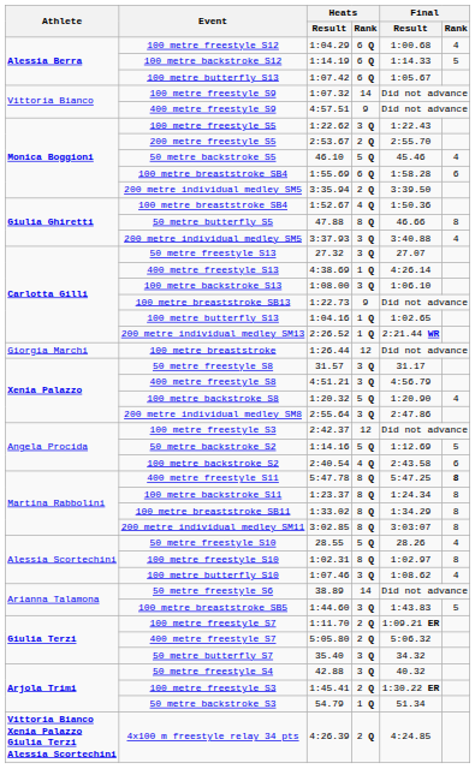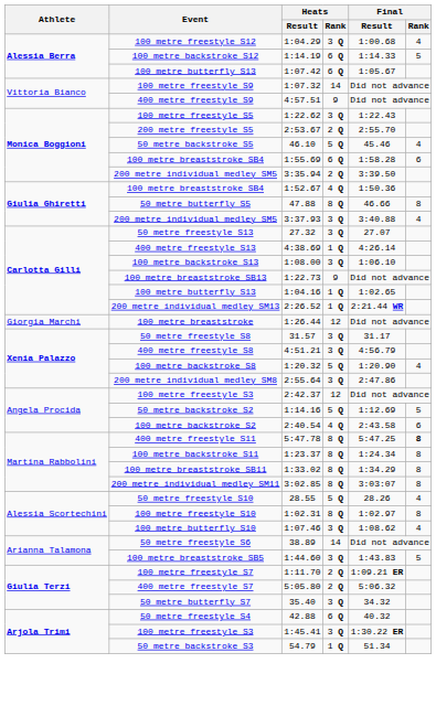 <table class=wikitable style="font-size:90%">
 <tr>
 <th rowspan="2">Athlete</th>
 <th rowspan="2">Event</th>
 <th colspan="2">Heats</th>
 <th colspan="2">Final</th>
 </tr>
 <tr>
 <th>Result</th>
 <th>Rank</th>
 <th>Result</th>
 <th>Rank</th>
 </tr>
 <tr align="center">
 <td align=left rowspan="3"><strong><a href='#'>Alessia Berra</a></strong></td>
 <td><a href='#'>100 metre freestyle S12</a></td>
 <td>1:04.29</td>
-<td>6 <strong>Q</strong></td>
+<td>3 <strong>Q</strong></td>
 <td>1:00.68</td>
 <td>4</td>
 </tr>
 <tr align="center">
 <td><a href='#'>100 metre backstroke S12</a></td>
 <td>1:14.19</td>
 <td>6 <strong>Q</strong></td>
 <td>1:14.33</td>
 <td>5</td>
 </tr>
 <tr align=center>
 <td><a href='#'>100 metre butterfly S13</a></td>
 <td>1:07.42</td>
 <td>6 <strong>Q</strong></td>
 <td>1:05.67</td>
 <td></td>
 </tr>
 <tr align="center">
 <td rowspan="2" align="left"><a href='#'>Vittoria Bianco</a></td>
 <td><a href='#'>100 metre freestyle S9</a></td>
 <td>1:07.32</td>
 <td>14</td>
 <td colspan="2">Did not advance</td>
 </tr>
 <tr align="center">
 <td><a href='#'>400 metre freestyle S9</a></td>
 <td>4:57.51</td>
 <td>9</td>
 <td colspan="2">Did not advance</td>
 </tr>
 <tr align="center">
 <td align=left rowspan="5"><strong><a href='#'>Monica Boggioni</a></strong></td>
 <td><a href='#'>100 metre freestyle S5</a></td>
 <td>1:22.62</td>
 <td>3 <strong>Q</strong></td>
 <td>1:22.43</td>
 <td></td>
 </tr>
 <tr align=center>
 <td><a href='#'>200 metre freestyle S5</a></td>
 <td>2:53.67</td>
 <td>2 <strong>Q</strong></td>
 <td>2:55.70</td>
 <td></td>
 </tr>
 <tr align="center">
 <td><a href='#'>50 metre backstroke S5</a></td>
 <td>46.10</td>
 <td>5 <strong>Q</strong></td>
 <td>45.46</td>
 <td>4</td>
 </tr>
 <tr align="center">
 <td><a href='#'>100 metre breaststroke SB4</a></td>
 <td>1:55.69</td>
 <td>6 <strong>Q</strong></td>
 <td>1:58.28</td>
 <td>6</td>
 </tr>
 <tr align=center>
 <td><a href='#'>200 metre individual medley SM5</a></td>
 <td>3:35.94</td>
 <td>2 <strong>Q</strong></td>
 <td>3:39.50</td>
 <td></td>
 </tr>
 <tr align=center>
 <td rowspan="3" align="left"><strong><a href='#'>Giulia Ghiretti</a></strong></td>
 <td><a href='#'>100 metre breaststroke SB4</a></td>
 <td>1:52.67</td>
 <td>4 <strong>Q</strong></td>
 <td>1:50.36</td>
 <td></td>
 </tr>
 <tr align=center>
 <td><a href='#'>50 metre butterfly S5</a></td>
 <td>47.88</td>
 <td>8 <strong>Q</strong></td>
 <td>46.66</td>
 <td>8</td>
 </tr>
 <tr align=center>
 <td><a href='#'>200 metre individual medley SM5</a></td>
 <td>3:37.93</td>
 <td>3 <strong>Q</strong></td>
 <td>3:40.88</td>
 <td>4</td>
 </tr>
 <tr align="center">
 <td align=left rowspan="6"><strong><a href='#'>Carlotta Gilli</a></strong></td>
 <td><a href='#'>50 metre freestyle S13</a></td>
 <td>27.32</td>
 <td>3 <strong>Q</strong></td>
 <td>27.07</td>
 <td></td>
 </tr>
 <tr align="center">
 <td><a href='#'>400 metre freestyle S13</a></td>
 <td>4:38.69</td>
 <td>1 <strong>Q</strong></td>
 <td>4:26.14</td>
 <td></td>
 </tr>
 <tr align="center">
 <td><a href='#'>100 metre backstroke S13</a></td>
 <td>1:08.00</td>
 <td>3 <strong>Q</strong></td>
 <td>1:06.10</td>
 <td></td>
 </tr>
 <tr align=center>
 <td><a href='#'>100 metre breaststroke SB13</a></td>
 <td>1:22.73</td>
 <td>9</td>
 <td colspan="2">Did not advance</td>
 </tr>
 <tr align=center>
 <td><a href='#'>100 metre butterfly S13</a></td>
 <td>1:04.16</td>
 <td>1 <strong>Q</strong></td>
 <td>1:02.65</td>
 <td></td>
 </tr>
 <tr align=center>
 <td><a href='#'>200 metre individual medley SM13</a></td>
 <td>2:26.52</td>
 <td>1 <strong>Q</strong></td>
 <td>2:21.44 <strong><a href='#'>WR</a></strong></td>
 <td></td>
 </tr>
 <tr align=center>
 <td align=left><a href='#'>Giorgia Marchi</a></td>
 <td><a href='#'>100 metre breaststroke</a></td>
 <td>1:26.44</td>
 <td>12</td>
 <td colspan="2">Did not advance</td>
 </tr>
 <tr align=center>
 <td align=left rowspan="4"><strong><a href='#'>Xenia Palazzo</a></strong></td>
 <td><a href='#'>50 metre freestyle S8</a></td>
 <td>31.57</td>
 <td>3 <strong>Q</strong></td>
 <td>31.17</td>
 <td></td>
 </tr>
 <tr align=center>
 <td><a href='#'>400 metre freestyle S8</a></td>
 <td>4:51.21</td>
 <td>3 <strong>Q</strong></td>
 <td>4:56.79</td>
 <td></td>
 </tr>
 <tr align=center>
 <td><a href='#'>100 metre backstroke S8</a></td>
 <td>1:20.32</td>
 <td>5 <strong>Q</strong></td>
 <td>1:20.90</td>
 <td>4</td>
 </tr>
 <tr align="center">
 <td><a href='#'>200 metre individual medley SM8</a></td>
 <td>2:55.64</td>
 <td>3 <strong>Q</strong></td>
 <td>2:47.86</td>
 <td></td>
 </tr>
 <tr align="center">
 <td align=left rowspan="3"><a href='#'>Angela Procida</a></td>
 <td><a href='#'>100 metre freestyle S3</a></td>
 <td>2:42.37</td>
 <td>12</td>
 <td colspan="2">Did not advance</td>
 </tr>
 <tr align=center>
 <td><a href='#'>50 metre backstroke S2</a></td>
 <td>1:14.16</td>
 <td>5 <strong>Q</strong></td>
 <td>1:12.69</td>
 <td>5</td>
 </tr>
 <tr align=center>
 <td><a href='#'>100 metre backstroke S2</a></td>
 <td>2:40.54</td>
 <td>4 <strong>Q</strong></td>
 <td>2:43.58</td>
 <td>6</td>
 </tr>
 <tr align="center">
 <td rowspan="4" align="left"><a href='#'>Martina Rabbolini</a></td>
 <td><a href='#'>400 metre freestyle S11</a></td>
 <td>5:47.78</td>
 <td>8 <strong>Q</strong></td>
 <td>5:47.25</td>
 <td><strong>8</strong></td>
 </tr>
 <tr align=center>
 <td><a href='#'>100 metre backstroke S11</a></td>
 <td>1:23.37</td>
 <td>8 <strong>Q</strong></td>
 <td>1:24.34</td>
 <td>8</td>
 </tr>
 <tr align=center>
 <td><a href='#'>100 metre breaststroke SB11</a></td>
 <td>1:33.02</td>
 <td>8 <strong>Q</strong></td>
 <td>1:34.29</td>
 <td>8</td>
 </tr>
 <tr align=center>
 <td><a href='#'>200 metre individual medley SM11</a></td>
 <td>3:02.85</td>
 <td>8 <strong>Q</strong></td>
 <td>3:03:07</td>
 <td>8</td>
 </tr>
 <tr align="center">
 <td rowspan="3" align="left"><a href='#'>Alessia Scortechini</a></td>
 <td><a href='#'>50 metre freestyle S10</a></td>
 <td>28.55</td>
 <td>5 <strong>Q</strong></td>
 <td>28.26</td>
 <td>4</td>
 </tr>
 <tr align=center>
 <td><a href='#'>100 metre freestyle S10</a></td>
 <td>1:02.31</td>
 <td>8 <strong>Q</strong></td>
 <td>1:02.97</td>
 <td>8</td>
 </tr>
 <tr align=center>
 <td><a href='#'>100 metre butterfly S10</a></td>
 <td>1:07.46</td>
 <td>3 <strong>Q</strong></td>
 <td>1:08.62</td>
 <td>4</td>
 </tr>
 <tr align="center">
 <td rowspan="2" align="left"><a href='#'>Arianna Talamona</a></td>
 <td><a href='#'>50 metre freestyle S6</a></td>
 <td>38.89</td>
 <td>14</td>
 <td colspan="2">Did not advance</td>
 </tr>
 <tr align=center>
 <td><a href='#'>100 metre breaststroke SB5</a></td>
 <td>1:44.60</td>
 <td>3 <strong>Q</strong></td>
 <td>1:43.83</td>
 <td>5</td>
 </tr>
 <tr align="center">
 <td rowspan="3" align="left"><strong><a href='#'>Giulia Terzi</a></strong></td>
 <td><a href='#'>100 metre freestyle S7</a></td>
 <td>1:11.70</td>
 <td>2 <strong>Q</strong></td>
 <td>1:09.21 <strong>ER</strong></td>
 <td></td>
 </tr>
 <tr align="center">
 <td><a href='#'>400 metre freestyle S7</a></td>
 <td>5:05.80</td>
 <td>2 <strong>Q</strong></td>
 <td>5:06.32</td>
 <td></td>
 </tr>
 <tr align=center>
 <td><a href='#'>50 metre butterfly S7</a></td>
 <td>35.40</td>
 <td>3 <strong>Q</strong></td>
 <td>34.32</td>
 <td></td>
 </tr>
 <tr align=center>
 <td align=left rowspan="3"><strong><a href='#'>Arjola Trimi</a></strong></td>
 <td><a href='#'>50 metre freestyle S4</a></td>
 <td>42.88</td>
-<td>3 <strong>Q</strong></td>
+<td>6 <strong>Q</strong></td>
 <td>40.32</td>
 <td></td>
 </tr>
 <tr align="center">
 <td><a href='#'>100 metre freestyle S3</a></td>
 <td>1:45.41</td>
-<td>2 <strong>Q</strong></td>
+<td>3 <strong>Q</strong></td>
 <td>1:30.22 <strong>ER</strong></td>
 <td></td>
 </tr>
 <tr align="center">
 <td><a href='#'>50 metre backstroke S3</a></td>
 <td>54.79</td>
 <td>1 <strong>Q</strong></td>
 <td>51.34</td>
 <td></td>
 </tr>
-<tr align=center>
-<td align=left><strong><a href='#'>Vittoria Bianco</a><br><a href='#'>Xenia Palazzo</a><br><a href='#'>Giulia Terzi</a><br><a href='#'>Alessia Scortechini</a></strong></td>
-<td><a href='#'>4x100 m freestyle relay 34 pts</a></td>
-<td>4:26.39</td>
-<td>2 <strong>Q</strong></td>
-<td>4:24.85</td>
-<td></td>
-</tr>
 </table>
